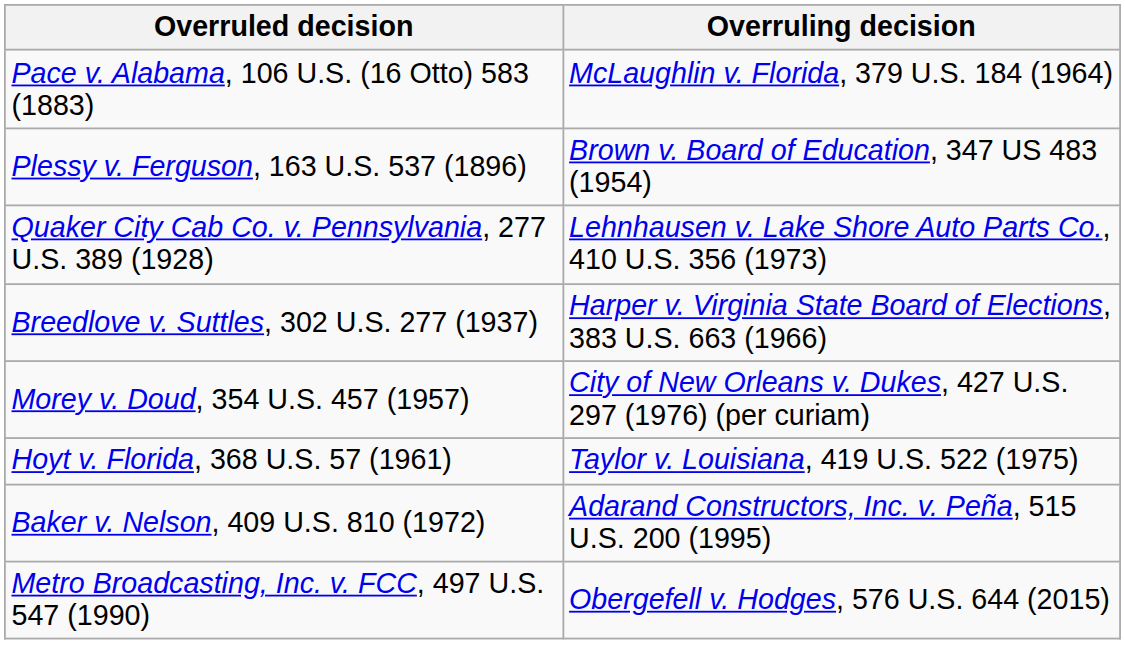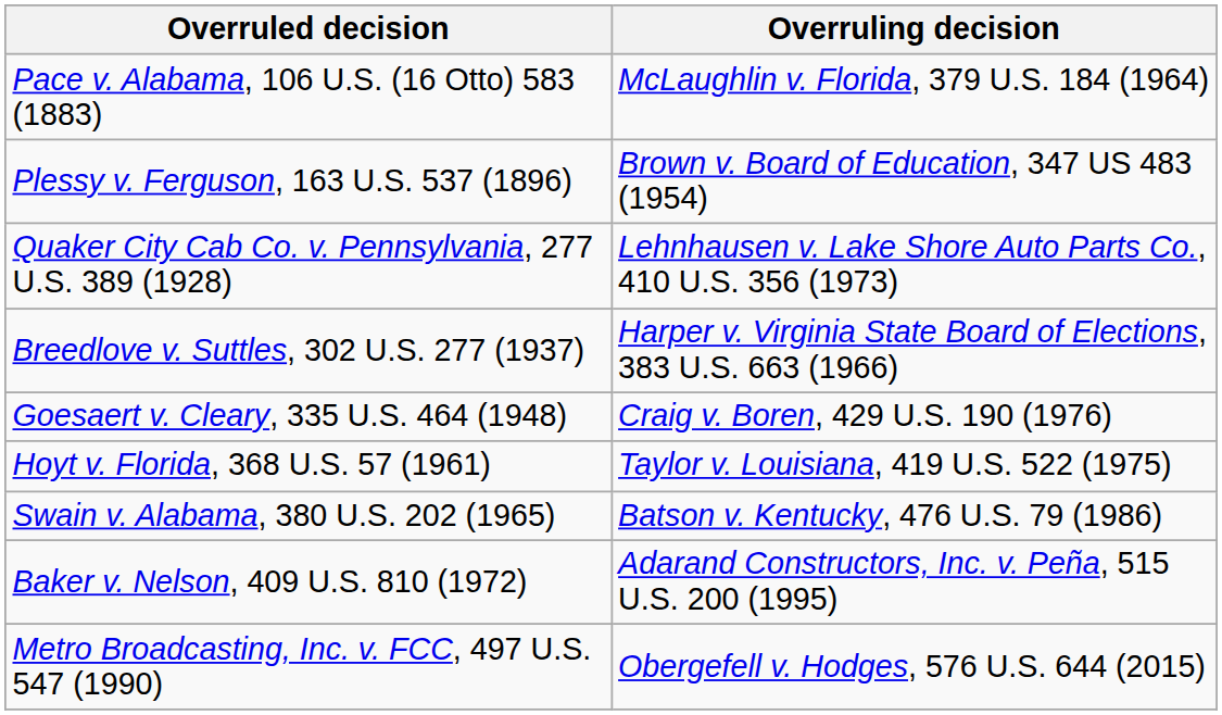 <table class="wikitable sortable collapsible" style="width:100%">
 <tr>
 <th width="50%">Overruled decision</th>
 <th width="50%">Overruling decision</th>
 </tr>
 <tr valign="top">
 <td><em><a href='#'>Pace v. Alabama</a></em>, 106 U.S. (16 Otto) 583 (1883)</td>
 <td><em><a href='#'>McLaughlin v. Florida</a></em>, 379 U.S. 184 (1964)</td>
 </tr>
 <tr>
 <td><em><a href='#'>Plessy v. Ferguson</a></em>, 163 U.S. 537 (1896)</td>
 <td><em><a href='#'>Brown v. Board of Education</a></em>, 347 US 483 (1954)</td>
 </tr>
 <tr>
 <td><em><a href='#'>Quaker City Cab Co. v. Pennsylvania</a></em>, 277 U.S. 389 (1928)</td>
 <td><em><a href='#'>Lehnhausen v. Lake Shore Auto Parts Co.</a></em>, 410 U.S. 356 (1973)</td>
 </tr>
 <tr>
 <td><em><a href='#'>Breedlove v. Suttles</a></em>, 302 U.S. 277 (1937)</td>
 <td><em><a href='#'>Harper v. Virginia State Board of Elections</a></em>, 383 U.S. 663 (1966)</td>
 </tr>
 <tr>
-<td><em><a href='#'>Morey v. Doud</a></em>, 354 U.S. 457 (1957)</td>
-<td><em><a href='#'>City of New Orleans v. Dukes</a></em>, 427 U.S. 297 (1976) (per curiam)</td>
+<td><em><a href='#'>Goesaert v. Cleary</a></em>, 335 U.S. 464 (1948)</td>
+<td><em><a href='#'>Craig v. Boren</a></em>, 429 U.S. 190 (1976)</td>
 </tr>
 <tr>
 <td><em><a href='#'>Hoyt v. Florida</a></em>, 368 U.S. 57 (1961)</td>
 <td><em><a href='#'>Taylor v. Louisiana</a></em>, 419 U.S. 522 (1975)</td>
+</tr>
+<tr>
+<td><em><a href='#'>Swain v. Alabama</a></em>, 380 U.S. 202 (1965)</td>
+<td><em><a href='#'>Batson v. Kentucky</a></em>, 476 U.S. 79 (1986)</td>
 </tr>
 <tr>
 <td><em><a href='#'>Baker v. Nelson</a></em>, 409 U.S. 810 (1972)</td>
 <td><em><a href='#'>Adarand Constructors, Inc. v. Peña</a></em>, 515 U.S. 200 (1995)</td>
 </tr>
 <tr>
 <td><em><a href='#'>Metro Broadcasting, Inc. v. FCC</a></em>, 497 U.S. 547 (1990)</td>
 <td><em><a href='#'>Obergefell v. Hodges</a></em>, 576 U.S. 644 (2015)</td>
 </tr>
 </table>
